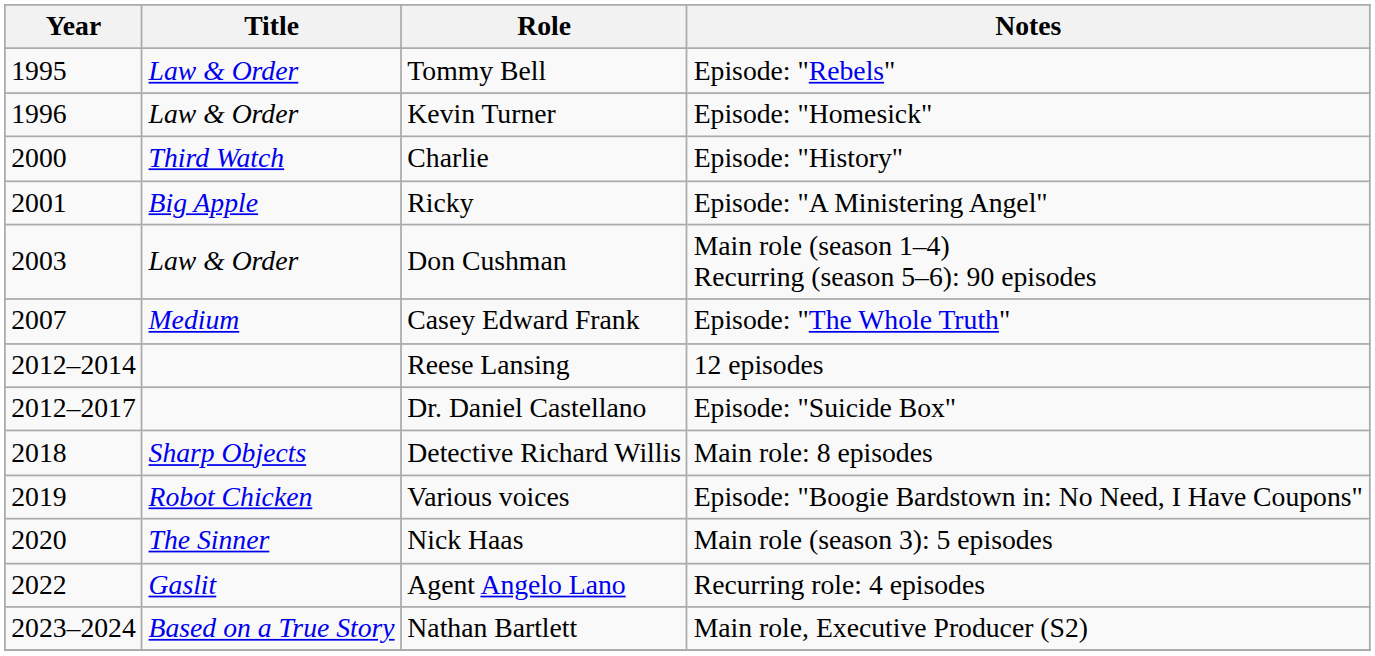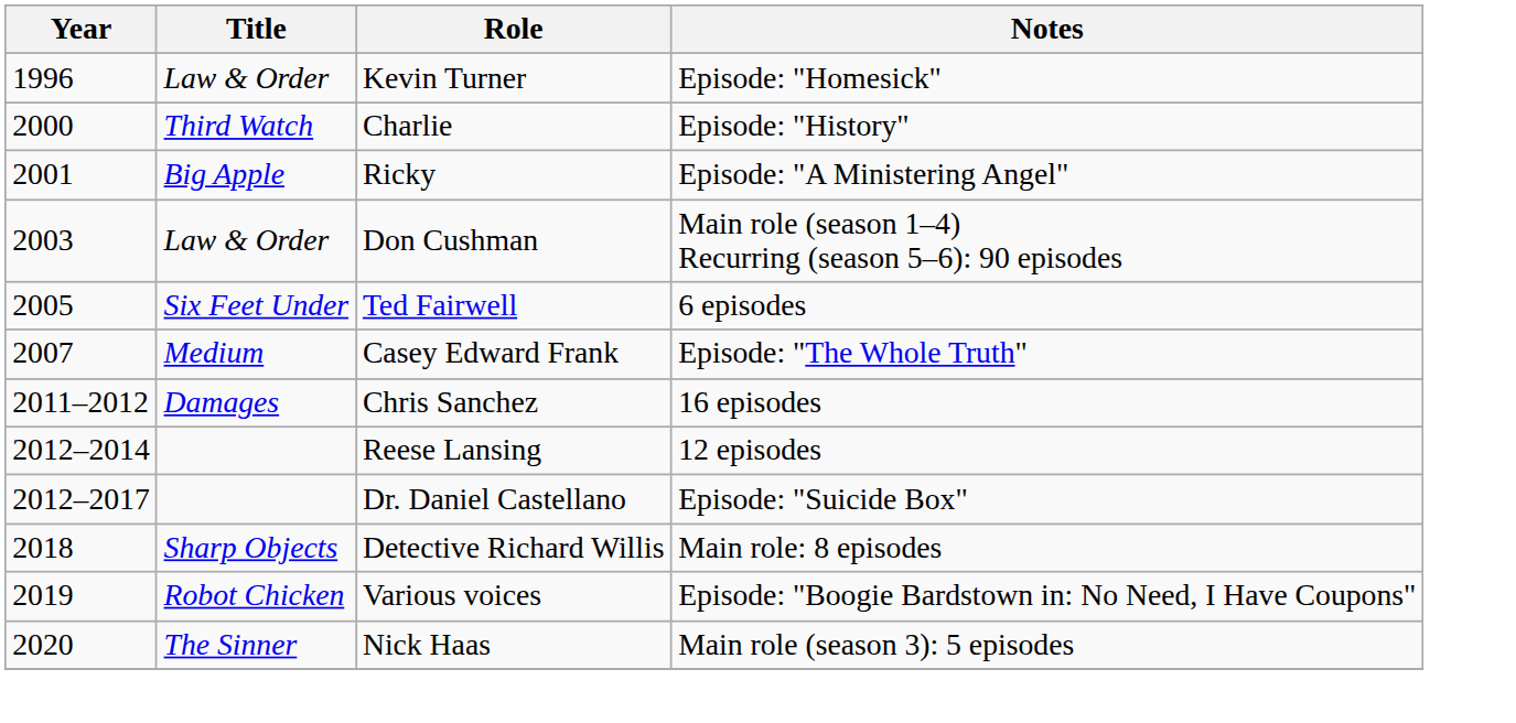 <table class="wikitable sortable">
 <tr>
 <th>Year</th>
 <th>Title</th>
 <th>Role</th>
 <th class="unsortable">Notes</th>
-</tr>
-<tr>
-<td>1995</td>
-<td><em><a href='#'>Law & Order</a></em></td>
-<td>Tommy Bell</td>
-<td>Episode: "<a href='#'>Rebels</a>"</td>
 </tr>
 <tr>
 <td>1996</td>
 <td><em>Law & Order</em></td>
 <td>Kevin Turner</td>
 <td>Episode: "Homesick"</td>
 </tr>
 <tr>
 <td>2000</td>
 <td><em><a href='#'>Third Watch</a></em></td>
 <td>Charlie</td>
 <td>Episode: "History"</td>
 </tr>
 <tr>
 <td>2001</td>
 <td><em><a href='#'>Big Apple</a></em></td>
 <td>Ricky</td>
 <td>Episode: "A Ministering Angel"</td>
 </tr>
 <tr>
 <td>2003</td>
 <td><em>Law & Order</em></td>
 <td>Don Cushman</td>
 <td>Main role (season 1–4)<br>Recurring (season 5–6): 90 episodes</td>
 </tr>
 <tr>
+<td>2005</td>
+<td><em><a href='#'>Six Feet Under</a></em></td>
+<td><a href='#'>Ted Fairwell</a></td>
+<td>6 episodes</td>
+</tr>
+<tr>
 <td>2007</td>
 <td><em><a href='#'>Medium</a></em></td>
 <td>Casey Edward Frank</td>
 <td>Episode: "<a href='#'>The Whole Truth</a>"</td>
+</tr>
+<tr>
+<td>2011–2012</td>
+<td><em><a href='#'>Damages</a></em></td>
+<td>Chris Sanchez</td>
+<td>16 episodes</td>
 </tr>
 <tr>
 <td>2012–2014</td>
 <td><em></em></td>
 <td>Reese Lansing</td>
 <td>12 episodes</td>
 </tr>
 <tr>
 <td>2012–2017</td>
 <td><em></em></td>
 <td>Dr. Daniel Castellano</td>
 <td>Episode: "Suicide Box"</td>
 </tr>
 <tr>
 <td>2018</td>
 <td><em><a href='#'>Sharp Objects</a></em></td>
 <td>Detective Richard Willis</td>
 <td>Main role: 8 episodes</td>
 </tr>
 <tr>
 <td>2019</td>
 <td><em><a href='#'>Robot Chicken</a></em></td>
 <td>Various voices</td>
 <td>Episode: "Boogie Bardstown in: No Need, I Have Coupons"</td>
 </tr>
 <tr>
 <td>2020</td>
 <td><em><a href='#'>The Sinner</a></em></td>
 <td>Nick Haas</td>
 <td>Main role (season 3): 5 episodes</td>
 </tr>
 <tr>
-<td>2022</td>
-<td><em><a href='#'>Gaslit</a></em></td>
-<td>Agent <a href='#'>Angelo Lano</a></td>
-<td>Recurring role: 4 episodes</td>
-</tr>
-<tr>
-<td>2023–2024</td>
-<td><em><a href='#'>Based on a True Story</a></em></td>
-<td>Nathan Bartlett</td>
-<td>Main role, Executive Producer (S2)</td>
-</tr>
-<tr>
 </tr>
 </table>
